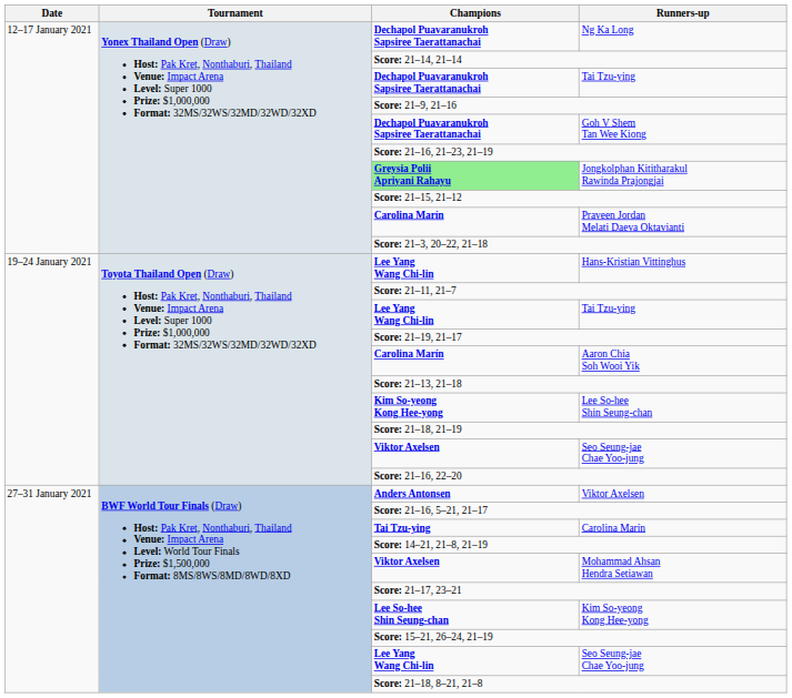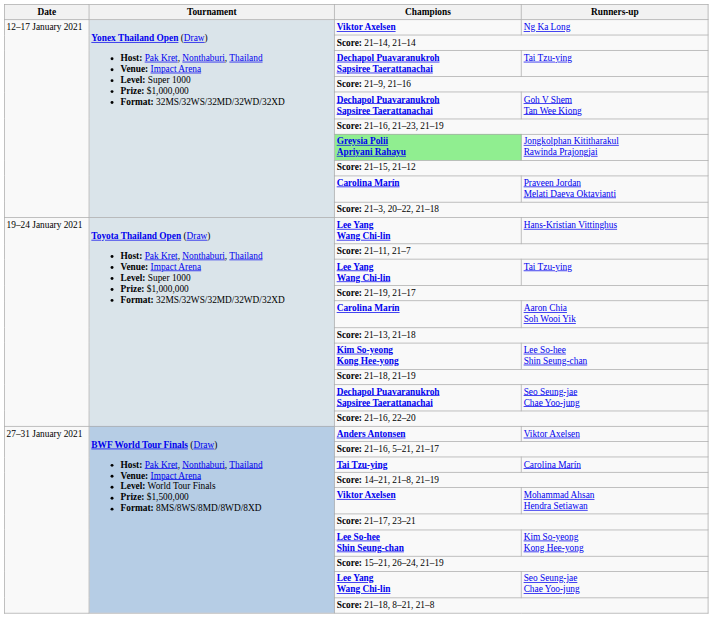 <table class="wikitable" style="font-size:80%">
 <tr>
 <th width="110">Date</th>
 <th width="330">Tournament</th>
 <th width="250">Champions</th>
 <th width="250">Runners-up</th>
 </tr>
 <tr valign="top">
 <td rowspan="10">12–17 January 2021</td>
 <td bgcolor="#DAE4EA" rowspan="10"><br><strong><a href='#'>Yonex Thailand Open</a></strong> (<a href='#'>Draw</a>)<ul><li><strong>Host:</strong> <a href='#'>Pak Kret</a>, <a href='#'>Nonthaburi</a>, <a href='#'>Thailand</a></li><li><strong>Venue:</strong> <a href='#'>Impact Arena</a></li><li><strong>Level:</strong> Super 1000</li><li><strong>Prize:</strong> $1,000,000</li><li><strong>Format:</strong> 32MS/32WS/32MD/32WD/32XD</li></ul></td>
-<td><strong> <a href='#'>Dechapol Puavaranukroh</a><br> <a href='#'>Sapsiree Taerattanachai</a></strong></td>
+<td><strong> <a href='#'>Viktor Axelsen</a></strong></td>
 <td> <a href='#'>Ng Ka Long</a></td>
 </tr>
 <tr>
 <td colspan="2"><strong>Score:</strong> 21–14, 21–14</td>
 </tr>
 <tr valign="top">
 <td><strong> <a href='#'>Dechapol Puavaranukroh</a><br> <a href='#'>Sapsiree Taerattanachai</a></strong></td>
 <td> <a href='#'>Tai Tzu-ying</a></td>
 </tr>
 <tr>
 <td colspan="2"><strong>Score:</strong> 21–9, 21–16</td>
 </tr>
 <tr valign="top">
 <td><strong> <a href='#'>Dechapol Puavaranukroh</a><br> <a href='#'>Sapsiree Taerattanachai</a></strong></td>
 <td> <a href='#'>Goh V Shem</a><br> <a href='#'>Tan Wee Kiong</a></td>
 </tr>
 <tr>
 <td colspan="2"><strong>Score:</strong> 21–16, 21–23, 21–19</td>
 </tr>
 <tr valign="top">
 <td style="background: lightgreen;"><strong> <a href='#'>Greysia Polii</a><br> <a href='#'>Apriyani Rahayu</a></strong></td>
 <td> <a href='#'>Jongkolphan Kititharakul</a><br> <a href='#'>Rawinda Prajongjai</a></td>
 </tr>
 <tr>
 <td colspan="2"><strong>Score:</strong> 21–15, 21–12</td>
 </tr>
 <tr valign="top">
 <td><strong> <a href='#'>Carolina Marín</a></strong></td>
 <td> <a href='#'>Praveen Jordan</a><br> <a href='#'>Melati Daeva Oktavianti</a></td>
 </tr>
 <tr>
 <td colspan="2"><strong>Score:</strong> 21–3, 20–22, 21–18</td>
 </tr>
 <tr valign="top">
 <td rowspan="10">19–24 January 2021</td>
 <td bgcolor="#DAE4EA" rowspan="10"><br><strong><a href='#'>Toyota Thailand Open</a></strong> (<a href='#'>Draw</a>)<ul><li><strong>Host:</strong> <a href='#'>Pak Kret</a>, <a href='#'>Nonthaburi</a>, <a href='#'>Thailand</a></li><li><strong>Venue:</strong> <a href='#'>Impact Arena</a></li><li><strong>Level:</strong> Super 1000</li><li><strong>Prize:</strong> $1,000,000</li><li><strong>Format:</strong> 32MS/32WS/32MD/32WD/32XD</li></ul></td>
 <td><strong> <a href='#'>Lee Yang</a><br> <a href='#'>Wang Chi-lin</a></strong></td>
 <td> <a href='#'>Hans-Kristian Vittinghus</a></td>
 </tr>
 <tr>
 <td colspan="2"><strong>Score:</strong> 21–11, 21–7</td>
 </tr>
 <tr valign="top">
 <td><strong> <a href='#'>Lee Yang</a><br> <a href='#'>Wang Chi-lin</a></strong></td>
 <td> <a href='#'>Tai Tzu-ying</a></td>
 </tr>
 <tr>
 <td colspan="2"><strong>Score:</strong> 21–19, 21–17</td>
 </tr>
 <tr valign="top">
 <td><strong> <a href='#'>Carolina Marín</a></strong></td>
 <td> <a href='#'>Aaron Chia</a><br> <a href='#'>Soh Wooi Yik</a></td>
 </tr>
 <tr>
 <td colspan="2"><strong>Score:</strong> 21–13, 21–18</td>
 </tr>
 <tr valign="top">
 <td><strong> <a href='#'>Kim So-yeong</a><br> <a href='#'>Kong Hee-yong</a></strong></td>
 <td> <a href='#'>Lee So-hee</a><br> <a href='#'>Shin Seung-chan</a></td>
 </tr>
 <tr>
 <td colspan="2"><strong>Score:</strong> 21–18, 21–19</td>
 </tr>
 <tr valign="top">
-<td><strong> <a href='#'>Viktor Axelsen</a></strong></td>
+<td><strong> <a href='#'>Dechapol Puavaranukroh</a><br> <a href='#'>Sapsiree Taerattanachai</a></strong></td>
 <td> <a href='#'>Seo Seung-jae</a><br> <a href='#'>Chae Yoo-jung</a></td>
 </tr>
 <tr>
 <td colspan="2"><strong>Score:</strong> 21–16, 22–20</td>
 </tr>
 <tr valign="top">
 <td rowspan="10">27–31 January 2021</td>
 <td bgcolor="B6CDE5" rowspan="10"><br><strong><a href='#'>BWF World Tour Finals</a></strong> (<a href='#'>Draw</a>)<ul><li><strong>Host:</strong> <a href='#'>Pak Kret</a>, <a href='#'>Nonthaburi</a>, <a href='#'>Thailand</a></li><li><strong>Venue:</strong> <a href='#'>Impact Arena</a></li><li><strong>Level:</strong> World Tour Finals</li><li><strong>Prize:</strong> $1,500,000</li><li><strong>Format:</strong> 8MS/8WS/8MD/8WD/8XD</li></ul></td>
 <td><strong> <a href='#'>Anders Antonsen</a></strong></td>
 <td> <a href='#'>Viktor Axelsen</a></td>
 </tr>
 <tr>
 <td colspan="2"><strong>Score:</strong> 21–16, 5–21, 21–17</td>
 </tr>
 <tr valign="top">
 <td><strong> <a href='#'>Tai Tzu-ying</a></strong></td>
 <td> <a href='#'>Carolina Marín</a></td>
 </tr>
 <tr>
 <td colspan="2"><strong>Score:</strong> 14–21, 21–8, 21–19</td>
 </tr>
 <tr valign="top">
 <td><strong> <a href='#'>Viktor Axelsen</a></strong></td>
 <td> <a href='#'>Mohammad Ahsan</a><br> <a href='#'>Hendra Setiawan</a></td>
 </tr>
 <tr>
 <td colspan="2"><strong>Score:</strong> 21–17, 23–21</td>
 </tr>
 <tr valign="top">
 <td><strong> <a href='#'>Lee So-hee</a><br> <a href='#'>Shin Seung-chan</a></strong></td>
 <td> <a href='#'>Kim So-yeong</a><br> <a href='#'>Kong Hee-yong</a></td>
 </tr>
 <tr>
 <td colspan="2"><strong>Score:</strong> 15–21, 26–24, 21–19</td>
 </tr>
 <tr valign="top">
 <td><strong> <a href='#'>Lee Yang</a><br> <a href='#'>Wang Chi-lin</a></strong></td>
 <td> <a href='#'>Seo Seung-jae</a><br> <a href='#'>Chae Yoo-jung</a></td>
 </tr>
 <tr>
 <td colspan="2"><strong>Score:</strong> 21–18, 8–21, 21–8</td>
 </tr>
 </table>
